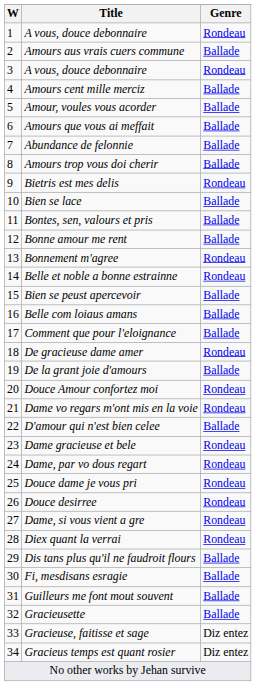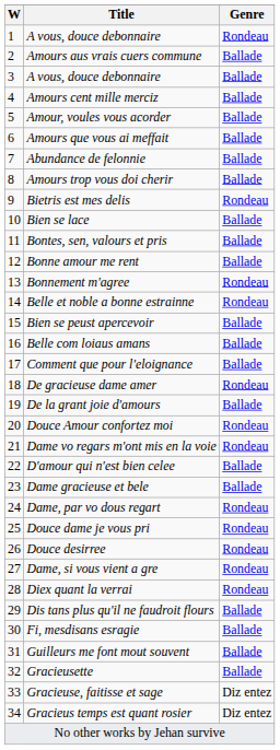 <table class = "wikitable sortable plainrowheaders">
 <tr>
 </tr>
 <tr>
 <th scope="col">W</th>
 <th scope="col">Title</th>
 <th scope="col">Genre</th>
 </tr>
 <tr>
 <td> 1</td>
 <td><em>A vous, douce debonnaire</em></td>
 <td><a href='#'>Rondeau</a></td>
 </tr>
 <tr>
 <td> 2</td>
 <td><em>Amours aus vrais cuers commune</em></td>
 <td><a href='#'>Ballade</a></td>
 </tr>
 <tr>
 <td> 3</td>
 <td><em>A vous, douce debonnaire</em></td>
-<td><a href='#'>Rondeau</a></td>
+<td><a href='#'>Ballade</a></td>
 </tr>
 <tr>
 <td> 4</td>
 <td><em>Amours cent mille merciz</em></td>
 <td><a href='#'>Ballade</a></td>
 </tr>
 <tr>
 <td> 5</td>
 <td><em>Amour, voules vous acorder</em></td>
 <td><a href='#'>Ballade</a></td>
 </tr>
 <tr>
 <td> 6</td>
 <td><em>Amours que vous ai meffait</em></td>
 <td><a href='#'>Ballade</a></td>
 </tr>
 <tr>
 <td> 7</td>
 <td><em>Abundance de felonnie</em></td>
 <td><a href='#'>Ballade</a></td>
 </tr>
 <tr>
 <td> 8</td>
 <td><em>Amours trop vous doi cherir</em></td>
 <td><a href='#'>Ballade</a></td>
 </tr>
 <tr>
 <td> 9</td>
 <td><em>Bietris est mes delis</em></td>
 <td><a href='#'>Rondeau</a></td>
 </tr>
 <tr>
 <td> 10</td>
 <td><em>Bien se lace</em></td>
 <td><a href='#'>Ballade</a></td>
 </tr>
 <tr>
 <td> 11</td>
 <td><em>Bontes, sen, valours et pris</em></td>
 <td><a href='#'>Ballade</a></td>
 </tr>
 <tr>
 <td> 12</td>
 <td><em>Bonne amour me rent</em></td>
 <td><a href='#'>Ballade</a></td>
 </tr>
 <tr>
 <td> 13</td>
 <td><em>Bonnement m'agree</em></td>
 <td><a href='#'>Rondeau</a></td>
 </tr>
 <tr>
 <td> 14</td>
 <td><em>Belle et noble a bonne estrainne</em></td>
 <td><a href='#'>Rondeau</a></td>
 </tr>
 <tr>
 <td> 15</td>
 <td><em>Bien se peust apercevoir</em></td>
 <td><a href='#'>Ballade</a></td>
 </tr>
 <tr>
 <td> 16</td>
 <td><em>Belle com loiaus amans</em></td>
 <td><a href='#'>Ballade</a></td>
 </tr>
 <tr>
 <td> 17</td>
 <td><em>Comment que pour l'eloignance</em></td>
 <td><a href='#'>Ballade</a></td>
 </tr>
 <tr>
 <td> 18</td>
 <td><em>De gracieuse dame amer</em></td>
 <td><a href='#'>Rondeau</a></td>
 </tr>
 <tr>
 <td> 19</td>
 <td><em>De la grant joie d'amours</em></td>
 <td><a href='#'>Ballade</a></td>
 </tr>
 <tr>
 <td> 20</td>
 <td><em>Douce Amour confortez moi</em></td>
 <td><a href='#'>Rondeau</a></td>
 </tr>
 <tr>
 <td> 21</td>
 <td><em>Dame vo regars m'ont mis en la voie</em></td>
 <td><a href='#'>Rondeau</a></td>
 </tr>
 <tr>
 <td> 22</td>
 <td><em>D'amour qui n'est bien celee</em></td>
 <td><a href='#'>Ballade</a></td>
 </tr>
 <tr>
 <td> 23</td>
 <td><em>Dame gracieuse et bele</em></td>
-<td><a href='#'>Rondeau</a></td>
+<td><a href='#'>Ballade</a></td>
 </tr>
 <tr>
 <td> 24</td>
 <td><em>Dame, par vo dous regart</em></td>
 <td><a href='#'>Rondeau</a></td>
 </tr>
 <tr>
 <td> 25</td>
 <td><em>Douce dame je vous pri</em></td>
 <td><a href='#'>Rondeau</a></td>
 </tr>
 <tr>
 <td> 26</td>
 <td><em>Douce desirree</em></td>
 <td><a href='#'>Rondeau</a></td>
 </tr>
 <tr>
 <td> 27</td>
 <td><em>Dame, si vous vient a gre</em></td>
 <td><a href='#'>Rondeau</a></td>
 </tr>
 <tr>
 <td> 28</td>
 <td><em>Diex quant la verrai</em></td>
 <td><a href='#'>Rondeau</a></td>
 </tr>
 <tr>
 <td> 29</td>
 <td><em>Dis tans plus qu'il ne faudroit flours</em></td>
 <td><a href='#'>Ballade</a></td>
 </tr>
 <tr>
 <td> 30</td>
 <td><em>Fi, mesdisans esragie</em></td>
 <td><a href='#'>Ballade</a></td>
 </tr>
 <tr>
 <td> 31</td>
 <td><em>Guilleurs me font mout souvent</em></td>
 <td><a href='#'>Ballade</a></td>
 </tr>
 <tr>
 <td> 32</td>
 <td><em>Gracieusette</em></td>
 <td><a href='#'>Ballade</a></td>
 </tr>
 <tr>
 <td> 33</td>
 <td><em>Gracieuse, faitisse et sage</em></td>
 <td>Diz entez</td>
 </tr>
 <tr>
 <td> 34</td>
 <td><em>Gracieus temps est quant rosier</em></td>
 <td>Diz entez</td>
 </tr>
 <tr>
 <td colspan=3 style="background-color: #EAECF0" align="center" data-sort-value="ZZZZ">No other works by Jehan survive</td>
 </tr>
 </table>
